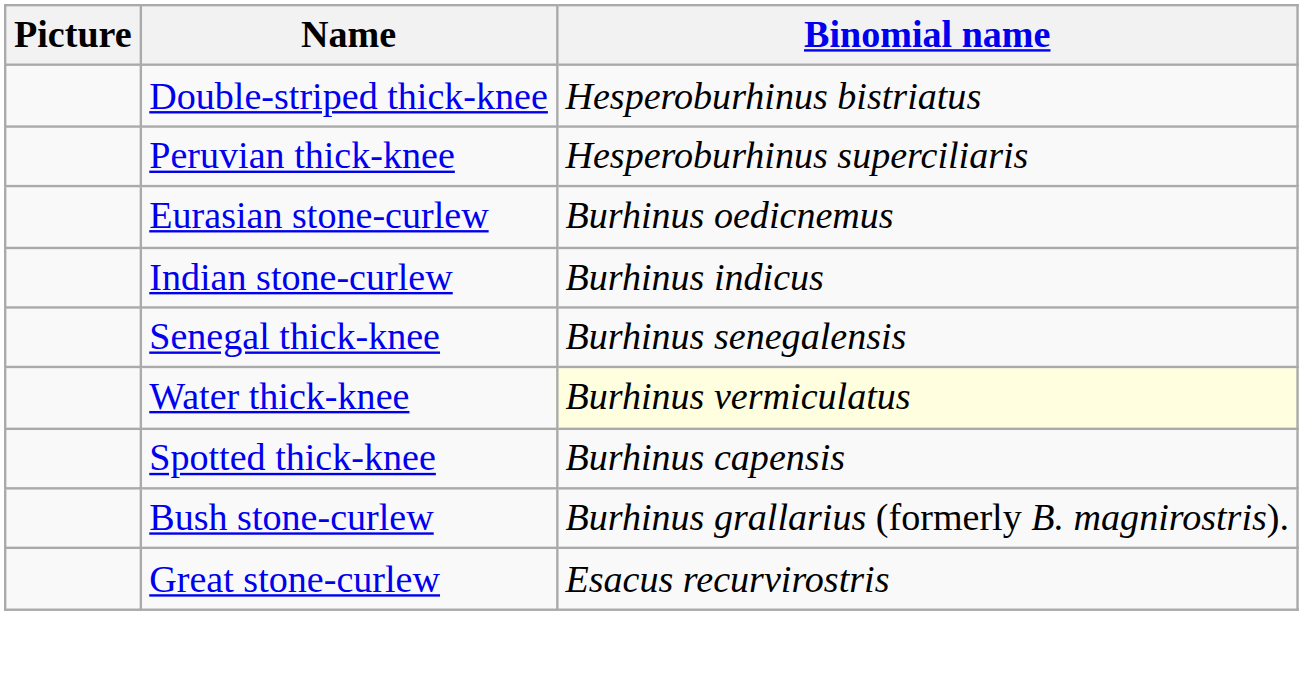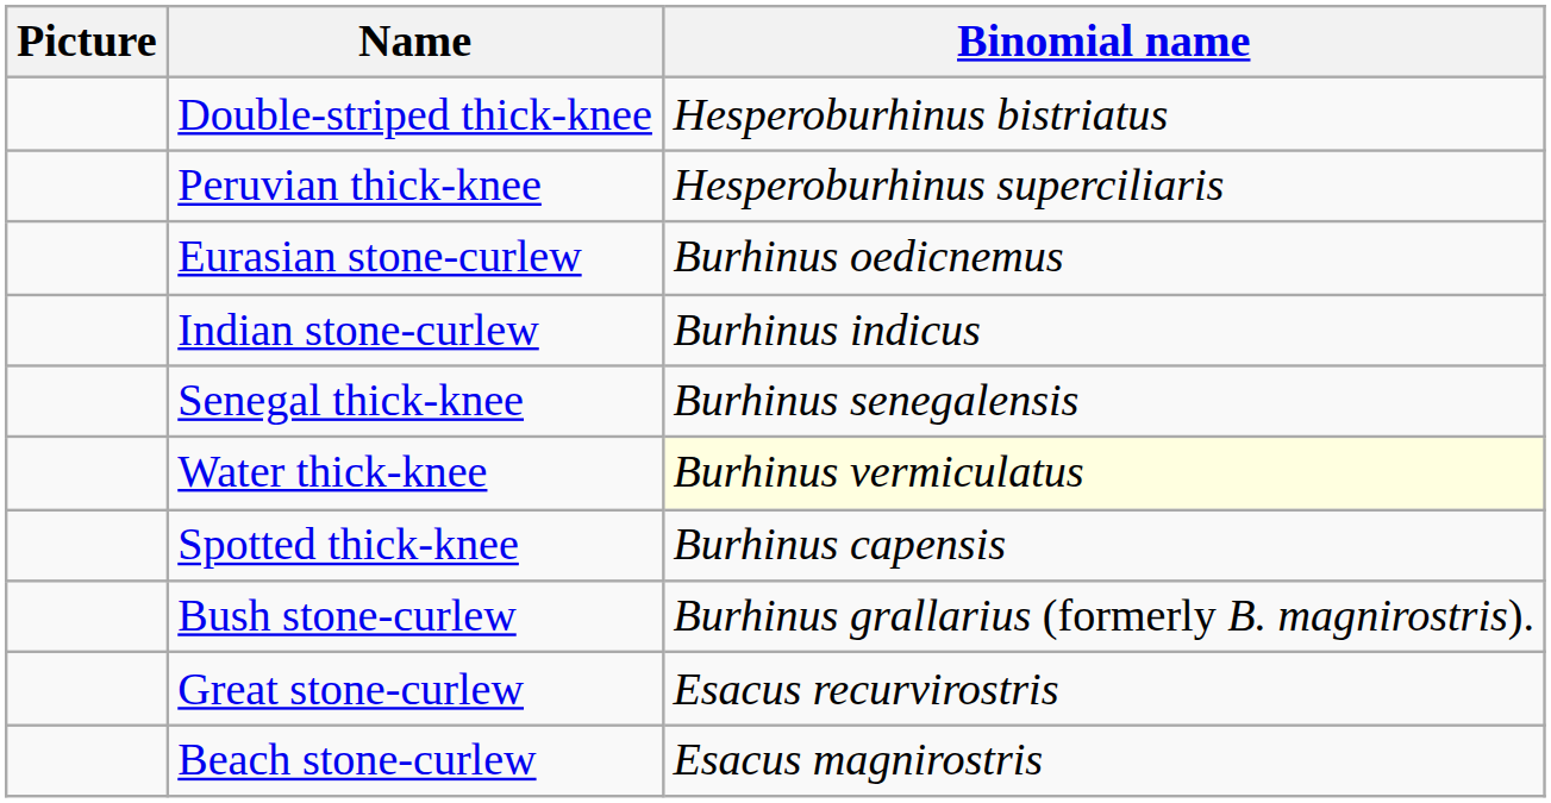 <table class="wikitable">
 <tr>
 <th>Picture</th>
 <th>Name</th>
 <th><a href='#'>Binomial name</a></th>
 </tr>
 <tr>
 <td></td>
 <td><a href='#'>Double-striped thick-knee</a></td>
 <td><em>Hesperoburhinus bistriatus</em></td>
 </tr>
 <tr>
 <td></td>
 <td><a href='#'>Peruvian thick-knee</a></td>
 <td><em>Hesperoburhinus superciliaris</em></td>
 </tr>
 <tr>
 <td></td>
 <td><a href='#'>Eurasian stone-curlew</a></td>
 <td><em>Burhinus oedicnemus</em></td>
 </tr>
 <tr>
 <td></td>
 <td><a href='#'>Indian stone-curlew</a></td>
 <td><em>Burhinus indicus</em></td>
 </tr>
 <tr>
 <td></td>
 <td><a href='#'>Senegal thick-knee</a></td>
 <td><em>Burhinus senegalensis</em></td>
 </tr>
 <tr>
 <td></td>
 <td><a href='#'>Water thick-knee</a></td>
 <td style="background: lightyellow;"><em>Burhinus vermiculatus</em></td>
 </tr>
 <tr>
 <td></td>
 <td><a href='#'>Spotted thick-knee</a></td>
 <td><em>Burhinus capensis</em></td>
 </tr>
 <tr>
 <td></td>
 <td><a href='#'>Bush stone-curlew</a></td>
 <td><em>Burhinus grallarius</em> (formerly <em>B. magnirostris</em>).</td>
 </tr>
 <tr>
 <td></td>
 <td><a href='#'>Great stone-curlew</a></td>
 <td><em>Esacus recurvirostris</em></td>
 </tr>
+<tr>
+<td></td>
+<td><a href='#'>Beach stone-curlew</a></td>
+<td><em>Esacus magnirostris</em></td>
+</tr>
 </table>
